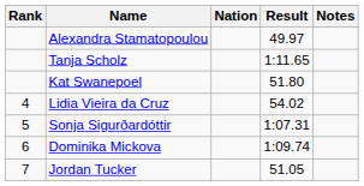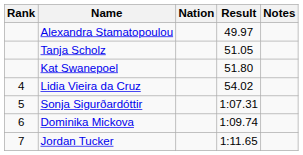 <table class="wikitable sortable" style="text-align:center">
 <tr>
 <th>Rank</th>
 <th>Name</th>
 <th>Nation</th>
 <th>Result</th>
 <th>Notes</th>
 </tr>
 <tr>
 <td></td>
 <td align=left><a href='#'>Alexandra Stamatopoulou</a></td>
 <td align=left></td>
 <td>49.97</td>
 <td></td>
 </tr>
 <tr>
 <td></td>
 <td align=left><a href='#'>Tanja Scholz</a></td>
 <td align=left></td>
-<td>1:11.65</td>
+<td>51.05</td>
 <td></td>
 </tr>
 <tr>
 <td></td>
 <td align=left><a href='#'>Kat Swanepoel</a></td>
 <td align=left></td>
 <td>51.80</td>
 <td></td>
 </tr>
 <tr>
 <td>4</td>
 <td align=left><a href='#'>Lidia Vieira da Cruz</a></td>
 <td align=left></td>
 <td>54.02</td>
 <td></td>
 </tr>
 <tr>
 <td>5</td>
 <td align=left><a href='#'>Sonja Sigurðardóttir</a></td>
 <td align=left></td>
 <td>1:07.31</td>
 <td></td>
 </tr>
 <tr>
 <td>6</td>
 <td align=left><a href='#'>Dominika Mickova</a></td>
 <td align=left></td>
 <td>1:09.74</td>
 <td></td>
 </tr>
 <tr>
 <td>7</td>
 <td align=left><a href='#'>Jordan Tucker</a></td>
 <td align=left></td>
-<td>51.05</td>
+<td>1:11.65</td>
 <td></td>
 </tr>
 </table>
